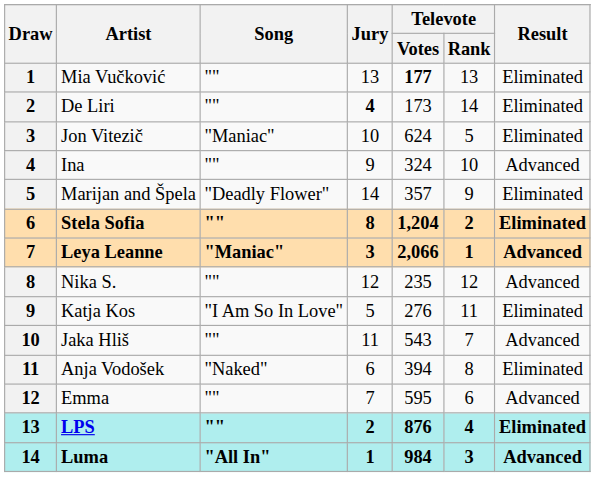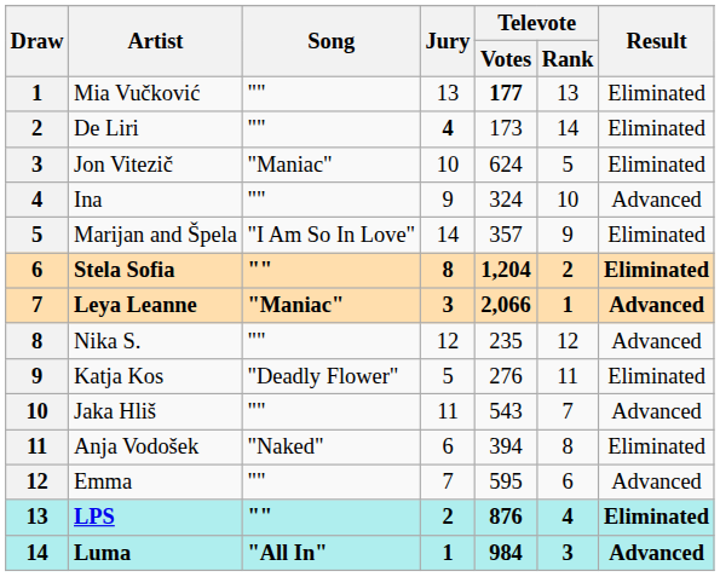 <table class="sortable wikitable plainrowheaders" style="margin: 1em auto 1em auto; text-align:center">
 <tr>
 </tr>
 <tr>
 <th scope="col" rowspan="2">Draw</th>
 <th scope="col" rowspan="2">Artist</th>
 <th scope="col" rowspan="2">Song</th>
 <th scope="col" rowspan="2">Jury</th>
 <th scope="col" colspan="2">Televote</th>
 <th scope="col" rowspan="2">Result</th>
 </tr>
 <tr>
 <th scope="col">Votes</th>
 <th scope="col">Rank</th>
 </tr>
 <tr>
 <th scope="row" style="text-align:center;">1</th>
 <td align="left">Mia Vučković</td>
 <td align="left">""</td>
 <td>13</td>
 <td><strong>177</strong></td>
 <td>13</td>
 <td>Eliminated</td>
 </tr>
 <tr>
 <th scope="row" style="text-align:center;">2</th>
 <td align="left">De Liri</td>
 <td align="left">""</td>
 <td><strong>4</strong></td>
 <td>173</td>
 <td>14</td>
 <td>Eliminated</td>
 </tr>
 <tr>
 <th scope="row" style="text-align:center;">3</th>
 <td align="left">Jon Vitezič</td>
 <td align="left">"Maniac"</td>
 <td>10</td>
 <td>624</td>
 <td>5</td>
 <td>Eliminated</td>
 </tr>
 <tr>
 <th scope="row" style="text-align:center;">4</th>
 <td align="left">Ina</td>
 <td align="left">""</td>
 <td>9</td>
 <td>324</td>
 <td>10</td>
 <td>Advanced</td>
 </tr>
 <tr>
 <th scope="row" style="text-align:center;">5</th>
 <td align="left">Marijan and Špela</td>
-<td align="left">"Deadly Flower"</td>
+<td align="left">"I Am So In Love"</td>
 <td>14</td>
 <td>357</td>
 <td>9</td>
 <td>Eliminated</td>
 </tr>
 <tr style="font-weight:bold; background:navajowhite;">
 <th scope="row" style="font-weight:bold; background:navajowhite; text-align:center;">6</th>
 <td align="left">Stela Sofia</td>
 <td align="left">""</td>
 <td>8</td>
 <td>1,204</td>
 <td>2</td>
 <td>Eliminated</td>
 </tr>
 <tr style="font-weight:bold; background:navajowhite;">
 <th scope="row" style="font-weight:bold; background:navajowhite; text-align:center;">7</th>
 <td align="left">Leya Leanne</td>
 <td align="left">"Maniac"</td>
 <td>3</td>
 <td>2,066</td>
 <td>1</td>
 <td>Advanced</td>
 </tr>
 <tr>
 <th scope="row" style="text-align:center;">8</th>
 <td align="left">Nika S.</td>
 <td align="left">""</td>
 <td>12</td>
 <td>235</td>
 <td>12</td>
 <td>Advanced</td>
 </tr>
 <tr>
 <th scope="row" style="text-align:center;">9</th>
 <td align="left">Katja Kos</td>
-<td align="left">"I Am So In Love"</td>
+<td align="left">"Deadly Flower"</td>
 <td>5</td>
 <td>276</td>
 <td>11</td>
 <td>Eliminated</td>
 </tr>
 <tr>
 <th scope="row" style="text-align:center;">10</th>
 <td align="left">Jaka Hliš</td>
 <td align="left">""</td>
 <td>11</td>
 <td>543</td>
 <td>7</td>
 <td>Advanced</td>
 </tr>
 <tr>
 <th scope="row" style="text-align:center;">11</th>
 <td align="left">Anja Vodošek</td>
 <td align="left">"Naked"</td>
 <td>6</td>
 <td>394</td>
 <td>8</td>
 <td>Eliminated</td>
 </tr>
 <tr>
 <th scope="row" style="text-align:center;">12</th>
 <td align="left">Emma</td>
 <td align="left">""</td>
 <td>7</td>
 <td>595</td>
 <td>6</td>
 <td>Advanced</td>
 </tr>
 <tr style="font-weight:bold; background:paleturquoise;">
 <th scope="row" style="font-weight:bold; background:paleturquoise; text-align:center;">13</th>
 <td align="left"><a href='#'>LPS</a></td>
 <td align="left">""</td>
 <td>2</td>
 <td>876</td>
 <td>4</td>
 <td>Eliminated</td>
 </tr>
 <tr style="font-weight:bold; background:paleturquoise;">
 <th scope="row" style="font-weight:bold; background:paleturquoise; text-align:center;">14</th>
 <td align="left">Luma</td>
 <td align="left">"All In"</td>
 <td>1</td>
 <td>984</td>
 <td>3</td>
 <td>Advanced</td>
 </tr>
 </table>
